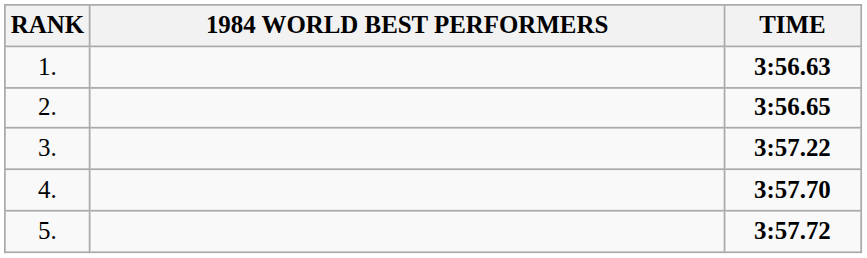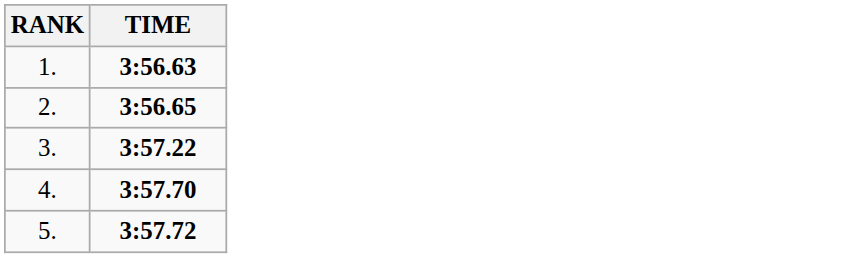 <table class="wikitable" style="border-collapse: collapse; font-size: 90%;">
 <tr>
 <th>RANK</th>
-<th align="center" style="width: 25em">1984 WORLD BEST PERFORMERS</th>
 <th align="center" style="width: 5em">TIME</th>
 </tr>
 <tr>
 <td align="center">1.</td>
-<td></td>
 <td align="center"><strong>3:56.63</strong></td>
 </tr>
 <tr>
 <td align="center">2.</td>
-<td></td>
 <td align="center"><strong>3:56.65</strong></td>
 </tr>
 <tr>
 <td align="center">3.</td>
-<td></td>
 <td align="center"><strong>3:57.22</strong></td>
 </tr>
 <tr>
 <td align="center">4.</td>
-<td></td>
 <td align="center"><strong>3:57.70</strong></td>
 </tr>
 <tr>
 <td align="center">5.</td>
-<td></td>
 <td align="center"><strong>3:57.72</strong></td>
 </tr>
 </table>
